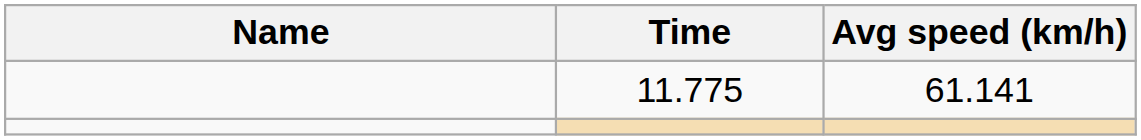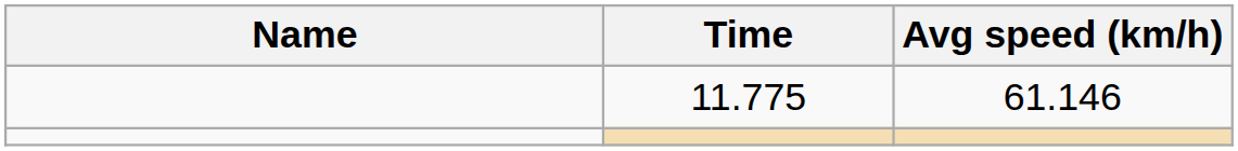 <table class="wikitable sortable" style="text-align:center;">
 <tr>
 <th style="width:15em">Name</th>
 <th style="width:7em">Time</th>
 <th>Avg speed (km/h)</th>
 </tr>
 <tr>
 <td align=left></td>
 <td>11.775</td>
-<td>61.141</td>
+<td>61.146</td>
 </tr>
 <tr>
 <td align=left></td>
 <td bgcolor=wheat></td>
 <td bgcolor=wheat></td>
 </tr>
 </table>
